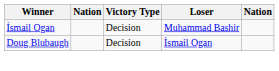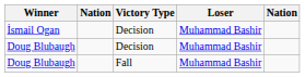 <table class="wikitable sortable" style="text-align:left;">
 <tr>
 <th>Winner</th>
 <th>Nation</th>
 <th>Victory Type</th>
 <th>Loser</th>
 <th>Nation</th>
 </tr>
 <tr>
 <td><a href='#'>İsmail Ogan</a></td>
 <td></td>
 <td>Decision</td>
 <td><a href='#'>Muhammad Bashir</a></td>
 <td></td>
 </tr>
 <tr>
 <td><a href='#'>Doug Blubaugh</a></td>
 <td></td>
 <td>Decision</td>
-<td><a href='#'>İsmail Ogan</a></td>
+<td><a href='#'>Muhammad Bashir</a></td>
+<td></td>
+</tr>
+<tr>
+<td><a href='#'>Doug Blubaugh</a></td>
+<td></td>
+<td>Fall</td>
+<td><a href='#'>Muhammad Bashir</a></td>
 <td></td>
 </tr>
 </table>
